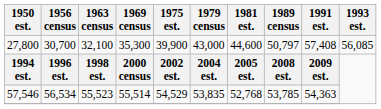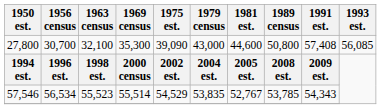 <table class="wikitable">
 <tr>
 <th>1950 <br> est.</th>
 <th>1956 <br> census</th>
 <th>1963 <br> census</th>
 <th>1969 <br> census</th>
 <th>1975 <br> est.</th>
 <th>1979 <br> census</th>
 <th>1981 <br> est.</th>
 <th>1989 <br> census</th>
 <th>1991 <br> est.</th>
 <th>1993 <br> est.</th>
 </tr>
 <tr>
 <td>27,800</td>
 <td>30,700</td>
 <td>32,100</td>
 <td>35,300</td>
-<td>39,900</td>
+<td>39,090</td>
 <td>43,000</td>
 <td>44,600</td>
-<td>50,797</td>
+<td>50,800</td>
 <td>57,408</td>
 <td>56,085</td>
 </tr>
 <tr>
 <th>1994 <br> est.</th>
 <th>1996 <br> est.</th>
 <th>1998 <br> est.</th>
 <th>2000 <br> census</th>
 <th>2002 <br> est.</th>
 <th>2004 <br> est.</th>
 <th>2005 <br> est.</th>
 <th>2008 <br> est.</th>
 <th>2009 <br> est.</th>
 </tr>
 <tr>
 <td>57,546</td>
 <td>56,534</td>
 <td>55,523</td>
 <td>55,514</td>
 <td>54,529</td>
 <td>53,835</td>
-<td>52,768</td>
+<td>52,767</td>
 <td>53,785</td>
-<td>54,363</td>
+<td>54,343</td>
 </tr>
 <tr>
 </tr>
 </table>
